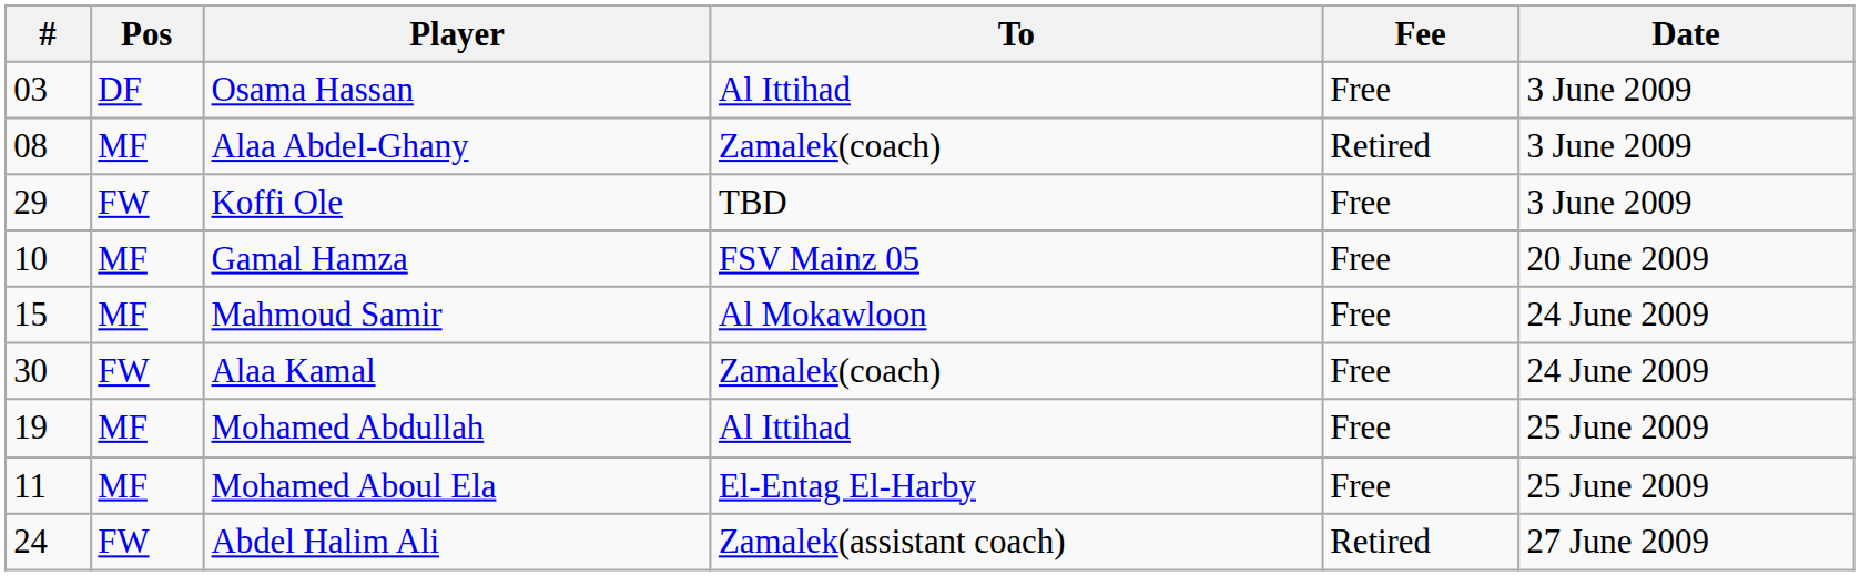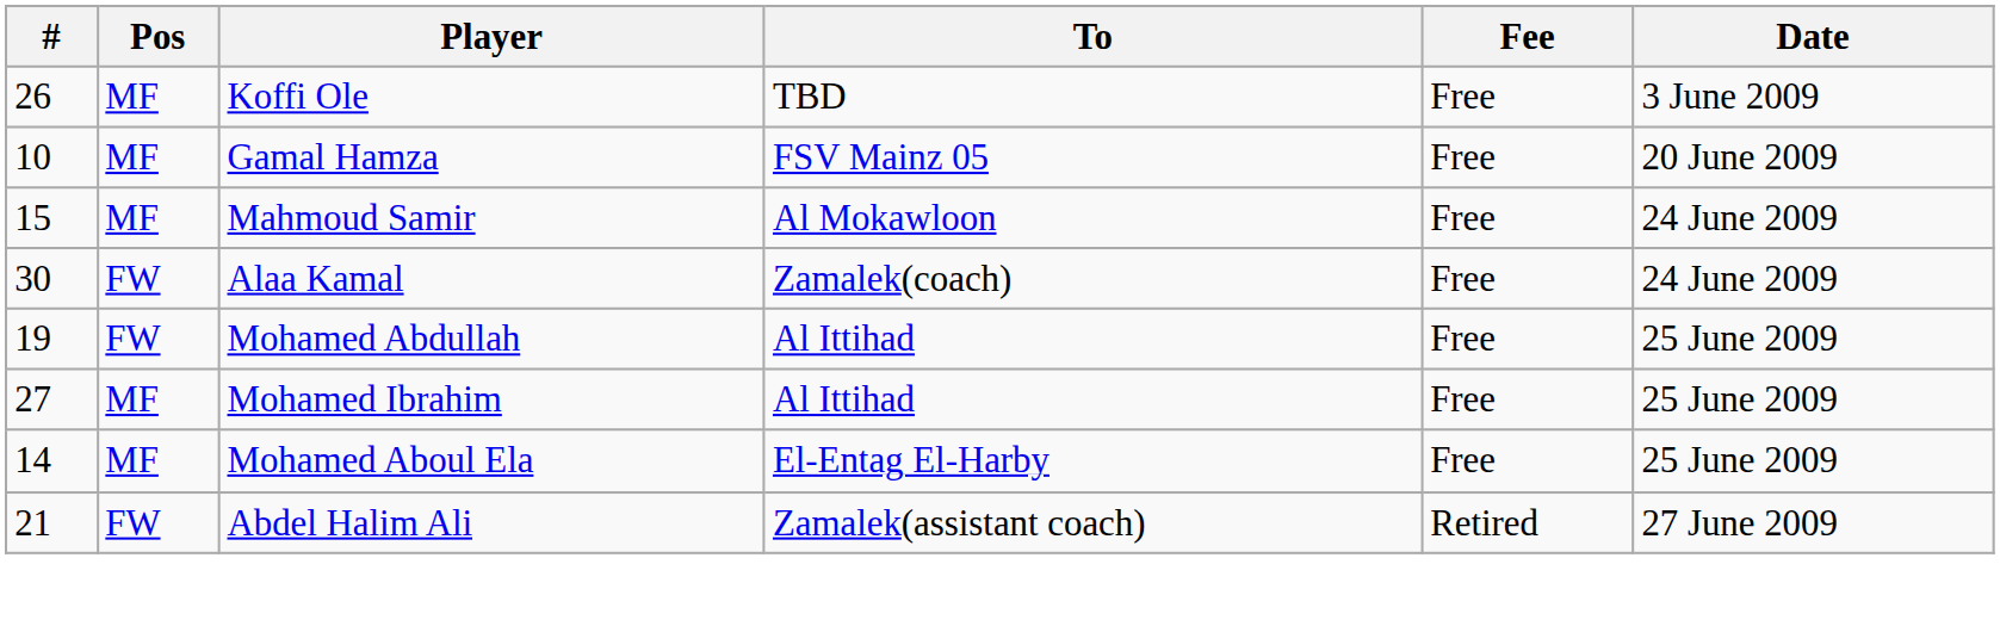 <table class="wikitable sortable" style="width:65%; text-align:center; font-size:95%; text-align:left;">
 <tr>
 <th>#</th>
 <th>Pos</th>
 <th>Player</th>
 <th>To</th>
 <th>Fee</th>
 <th>Date</th>
 </tr>
 <tr>
-<td>03</td>
-<td><a href='#'>DF</a></td>
-<td> <a href='#'>Osama Hassan</a></td>
-<td><a href='#'>Al Ittihad</a></td>
-<td>Free</td>
-<td>3 June 2009</td>
-</tr>
-<tr>
-<td>08</td>
+<td>26</td>
 <td><a href='#'>MF</a></td>
-<td> <a href='#'>Alaa Abdel-Ghany</a></td>
-<td><a href='#'>Zamalek</a>(coach)</td>
-<td>Retired</td>
-<td>3 June 2009</td>
-</tr>
-<tr>
-<td>29</td>
-<td><a href='#'>FW</a></td>
 <td> <a href='#'>Koffi Ole</a></td>
 <td>TBD</td>
 <td>Free</td>
 <td>3 June 2009</td>
 </tr>
 <tr>
 <td>10</td>
 <td><a href='#'>MF</a></td>
 <td> <a href='#'>Gamal Hamza</a></td>
 <td><a href='#'>FSV Mainz 05</a></td>
 <td>Free</td>
 <td>20 June 2009</td>
 </tr>
 <tr>
 <td>15</td>
 <td><a href='#'>MF</a></td>
 <td> <a href='#'>Mahmoud Samir</a></td>
 <td><a href='#'>Al Mokawloon</a></td>
 <td>Free</td>
 <td>24 June 2009</td>
 </tr>
 <tr>
 <td>30</td>
 <td><a href='#'>FW</a></td>
 <td> <a href='#'>Alaa Kamal</a></td>
 <td><a href='#'>Zamalek</a>(coach)</td>
 <td>Free</td>
 <td>24 June 2009</td>
 </tr>
 <tr>
 <td>19</td>
-<td><a href='#'>MF</a></td>
+<td><a href='#'>FW</a></td>
 <td> <a href='#'>Mohamed Abdullah</a></td>
 <td><a href='#'>Al Ittihad</a></td>
 <td>Free</td>
 <td>25 June 2009</td>
 </tr>
 <tr>
-<td>11</td>
+<td>27</td>
+<td><a href='#'>MF</a></td>
+<td> <a href='#'>Mohamed Ibrahim</a></td>
+<td><a href='#'>Al Ittihad</a></td>
+<td>Free</td>
+<td>25 June 2009</td>
+</tr>
+<tr>
+<td>14</td>
 <td><a href='#'>MF</a></td>
 <td> <a href='#'>Mohamed Aboul Ela</a></td>
 <td><a href='#'>El-Entag El-Harby</a></td>
 <td>Free</td>
 <td>25 June 2009</td>
 </tr>
 <tr>
-<td>24</td>
+<td>21</td>
 <td><a href='#'>FW</a></td>
 <td> <a href='#'>Abdel Halim Ali</a></td>
 <td><a href='#'>Zamalek</a>(assistant coach)</td>
 <td>Retired</td>
 <td>27 June 2009</td>
 </tr>
 </table>
